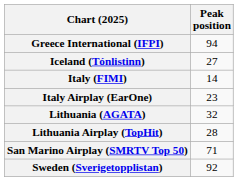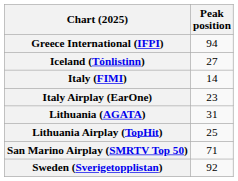 <table class="wikitable sortable plainrowheaders" style="text-align:center">
 <tr>
 <th scope="col">Chart (2025)</th>
 <th scope="col">Peak<br>position</th>
 </tr>
 <tr>
 <th scope="row">Greece International (<a href='#'>IFPI</a>)</th>
 <td>94</td>
 </tr>
 <tr>
 <th scope="row">Iceland (<a href='#'>Tónlistinn</a>)</th>
 <td>27</td>
 </tr>
 <tr>
 <th scope="row">Italy (<a href='#'>FIMI</a>)</th>
 <td>14</td>
 </tr>
 <tr>
 <th scope="row">Italy Airplay (EarOne)</th>
 <td>23</td>
 </tr>
 <tr>
 <th scope="row">Lithuania (<a href='#'>AGATA</a>)</th>
-<td>32</td>
+<td>31</td>
 </tr>
 <tr>
 <th scope="row">Lithuania Airplay (<a href='#'>TopHit</a>)</th>
-<td>28</td>
+<td>25</td>
 </tr>
 <tr>
 <th scope="row">San Marino Airplay (<a href='#'>SMRTV Top 50</a>)</th>
 <td>71</td>
 </tr>
 <tr>
 <th scope="row">Sweden (<a href='#'>Sverigetopplistan</a>)</th>
 <td>92</td>
 </tr>
 </table>
